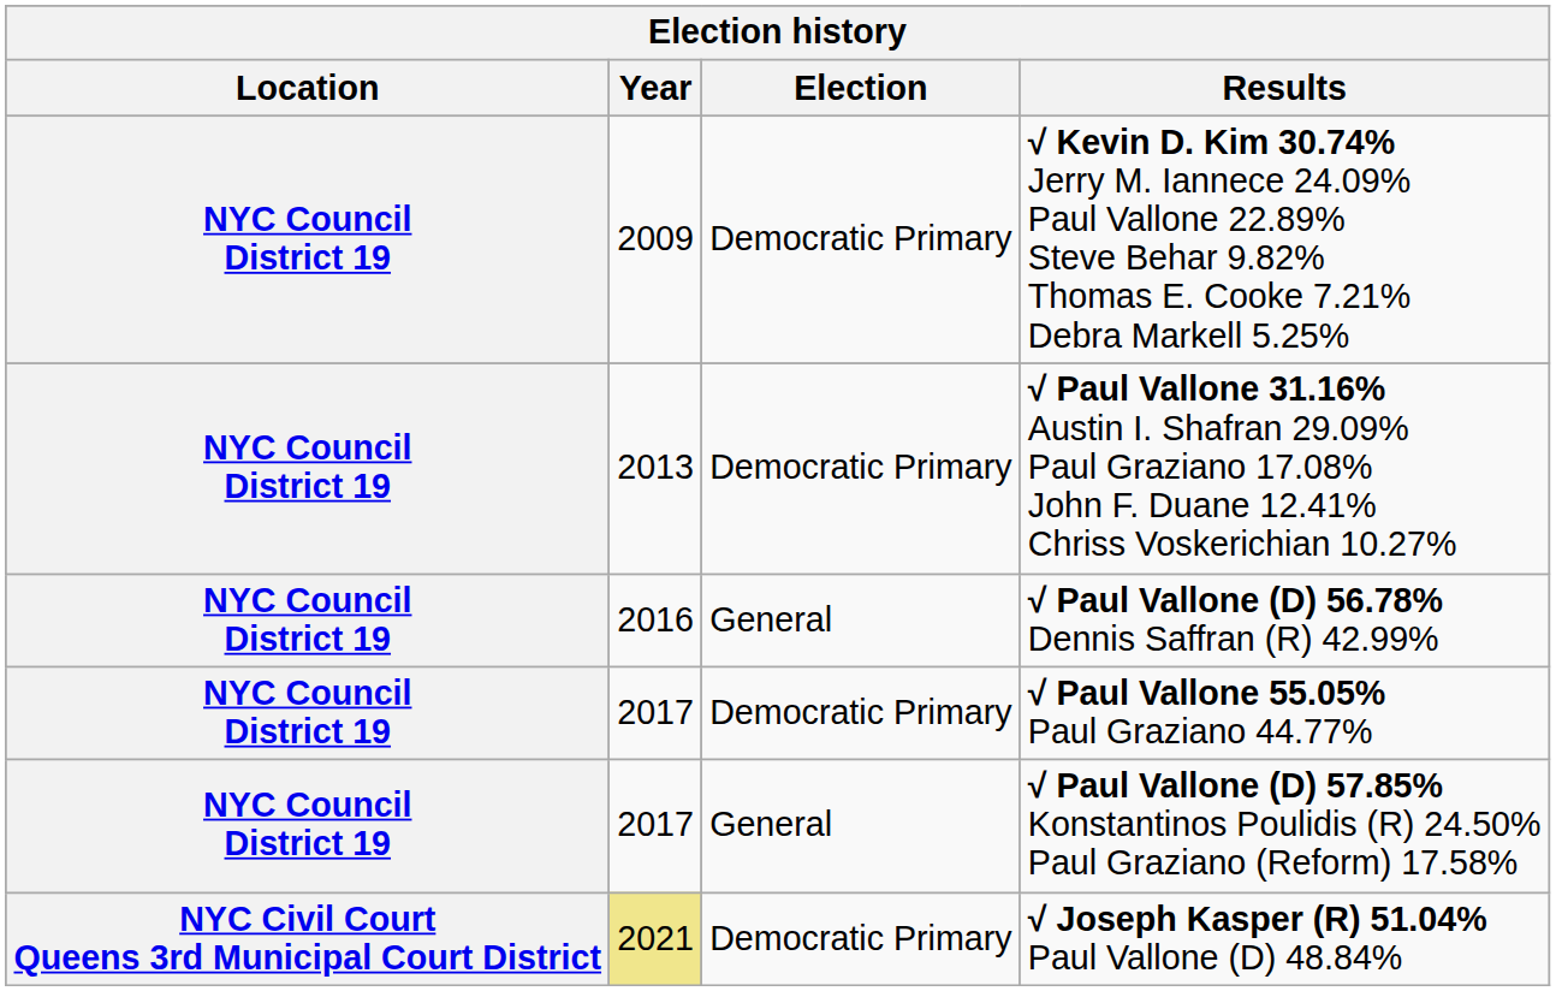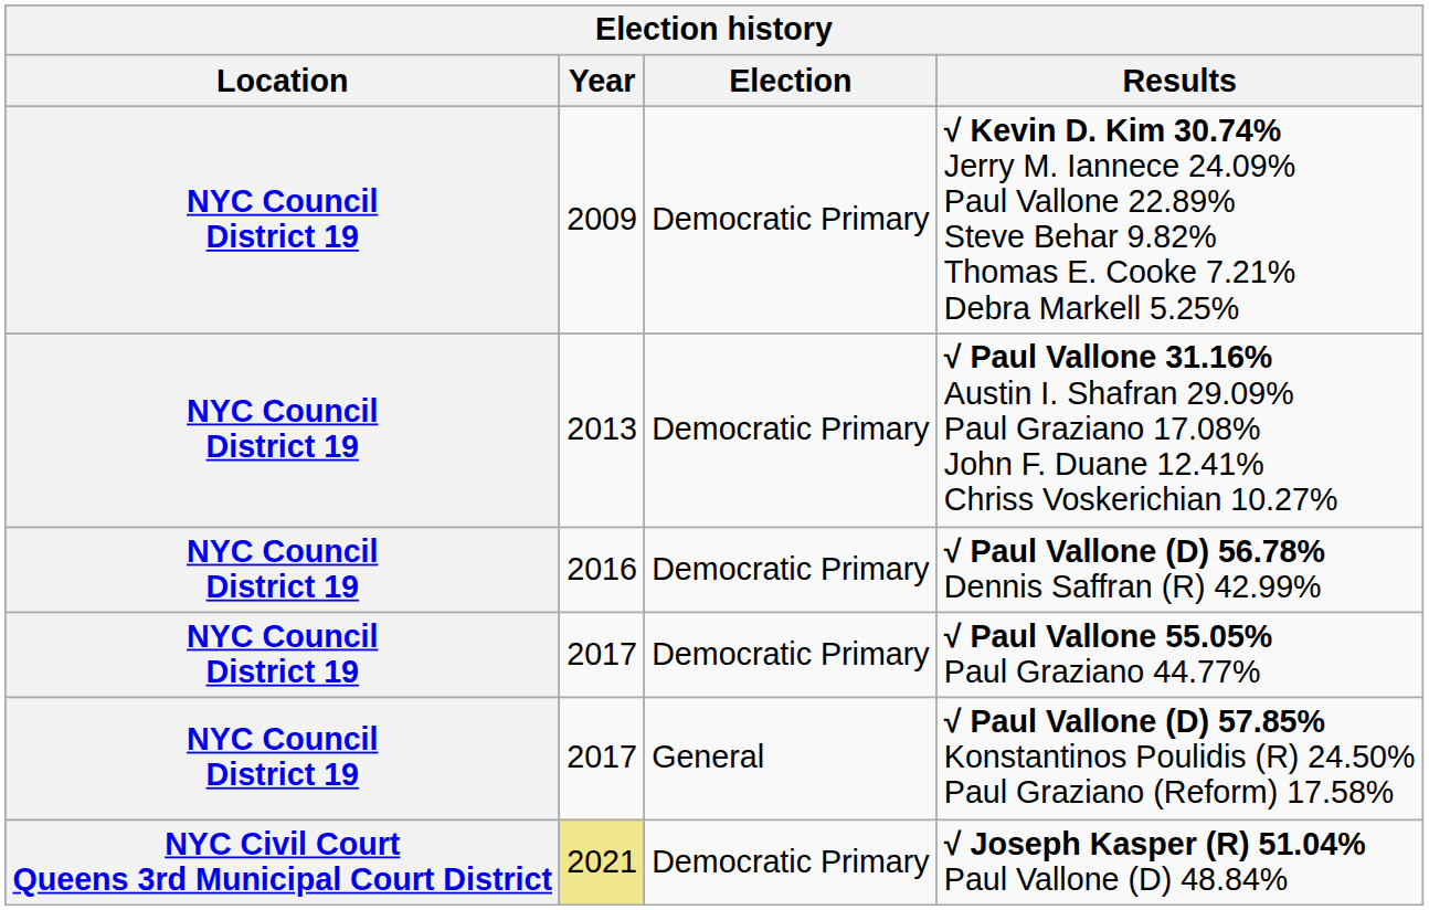 <table class="wikitable collapsible">
 <tr valign=bottom>
 <th colspan=4>Election history</th>
 </tr>
 <tr valign=bottom>
 <th>Location</th>
 <th>Year</th>
 <th>Election</th>
 <th>Results</th>
 </tr>
 <tr>
 <th><a href='#'>NYC Council<br>District 19</a></th>
 <td>2009</td>
 <td>Democratic Primary</td>
 <td><strong>√ Kevin D. Kim 30.74%</strong><br>Jerry M. Iannece 24.09%<br>Paul Vallone 22.89%<br>Steve Behar 9.82%<br>Thomas E. Cooke 7.21%<br>Debra Markell 5.25%</td>
 </tr>
 <tr>
 <th><a href='#'>NYC Council<br>District 19</a></th>
 <td>2013</td>
 <td>Democratic Primary</td>
 <td><strong>√ Paul Vallone 31.16%</strong><br>Austin I. Shafran 29.09%<br>Paul Graziano 17.08%<br>John F. Duane 12.41%<br>Chriss Voskerichian 10.27%</td>
 </tr>
 <tr>
 <th><a href='#'>NYC Council<br>District 19</a></th>
 <td>2016</td>
-<td>General</td>
+<td>Democratic Primary</td>
 <td><strong>√ Paul Vallone (D) 56.78%</strong><br>Dennis Saffran (R) 42.99%</td>
 </tr>
 <tr>
 <th><a href='#'>NYC Council<br>District 19</a></th>
 <td>2017</td>
 <td>Democratic Primary</td>
 <td><strong>√ Paul Vallone 55.05%</strong><br>Paul Graziano 44.77%</td>
 </tr>
 <tr>
 <th><a href='#'>NYC Council<br>District 19</a></th>
 <td>2017</td>
 <td>General</td>
 <td><strong>√ Paul Vallone (D) 57.85%</strong><br>Konstantinos Poulidis (R) 24.50%<br>Paul Graziano (Reform) 17.58%</td>
 </tr>
 <tr>
 <th><a href='#'>NYC Civil Court<br>Queens 3rd Municipal Court District</a></th>
 <td style="background: khaki;">2021</td>
 <td>Democratic Primary</td>
 <td><strong>√ Joseph Kasper (R) 51.04%</strong><br>Paul Vallone (D) 48.84%</td>
 </tr>
 </table>
